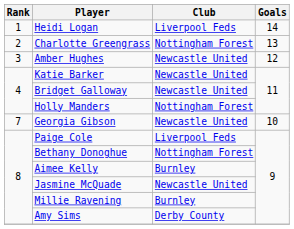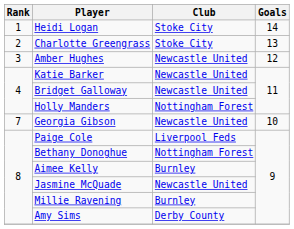 <table class="wikitable" style="text-align:center">
 <tr>
 <th>Rank</th>
 <th>Player</th>
 <th>Club</th>
 <th>Goals</th>
 </tr>
 <tr>
 <td rowspan="1">1</td>
 <td align=left> <a href='#'>Heidi Logan</a></td>
-<td align=left><a href='#'>Liverpool Feds</a></td>
+<td align=left><a href='#'>Stoke City</a></td>
 <td rowspan="1">14</td>
 </tr>
 <tr>
 <td rowspan="1">2</td>
 <td align=left> <a href='#'>Charlotte Greengrass</a></td>
-<td align=left><a href='#'>Nottingham Forest</a></td>
+<td align=left><a href='#'>Stoke City</a></td>
 <td rowspan="1">13</td>
 </tr>
 <tr>
 <td rowspan="1">3</td>
 <td align=left> <a href='#'>Amber Hughes</a></td>
 <td align=left><a href='#'>Newcastle United</a></td>
 <td rowspan="1">12</td>
 </tr>
 <tr>
 <td rowspan="3">4</td>
 <td align=left> <a href='#'>Katie Barker</a></td>
 <td align=left><a href='#'>Newcastle United</a></td>
 <td rowspan="3">11</td>
 </tr>
 <tr>
 <td align=left> <a href='#'>Bridget Galloway</a></td>
 <td align=left><a href='#'>Newcastle United</a></td>
 </tr>
 <tr>
 <td align=left> <a href='#'>Holly Manders</a></td>
 <td align=left><a href='#'>Nottingham Forest</a></td>
 </tr>
 <tr>
 <td rowspan="1">7</td>
 <td align=left> <a href='#'>Georgia Gibson</a></td>
 <td align=left><a href='#'>Newcastle United</a></td>
 <td rowspan="1">10</td>
 </tr>
 <tr>
 <td rowspan="6">8</td>
 <td align=left> <a href='#'>Paige Cole</a></td>
 <td align=left><a href='#'>Liverpool Feds</a></td>
 <td rowspan="6">9</td>
 </tr>
 <tr>
 <td align=left> <a href='#'>Bethany Donoghue</a></td>
 <td align=left><a href='#'>Nottingham Forest</a></td>
 </tr>
 <tr>
 <td align=left> <a href='#'>Aimee Kelly</a></td>
 <td align=left><a href='#'>Burnley</a></td>
 </tr>
 <tr>
 <td align=left> <a href='#'>Jasmine McQuade</a></td>
 <td align=left><a href='#'>Newcastle United</a></td>
 </tr>
 <tr>
 <td align=left> <a href='#'>Millie Ravening</a></td>
 <td align=left><a href='#'>Burnley</a></td>
 </tr>
 <tr>
 <td align=left> <a href='#'>Amy Sims</a></td>
 <td align=left><a href='#'>Derby County</a></td>
 </tr>
 <tr>
 </tr>
 </table>
